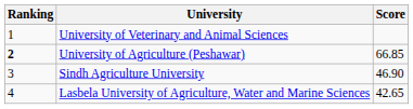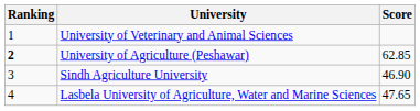 <table class="wikitable sortable">
 <tr>
 <th>Ranking</th>
 <th>University</th>
 <th>Score</th>
 </tr>
 <tr>
 <td>1</td>
 <td><a href='#'>University of Veterinary and Animal Sciences</a></td>
 </tr>
 <tr>
 <td><strong>2</strong></td>
 <td><a href='#'>University of Agriculture (Peshawar)</a></td>
-<td>66.85</td>
+<td>62.85</td>
 </tr>
 <tr>
 <td>3</td>
 <td><a href='#'>Sindh Agriculture University</a></td>
 <td>46.90</td>
 </tr>
 <tr>
 <td>4</td>
 <td><a href='#'>Lasbela University of Agriculture, Water and Marine Sciences</a></td>
-<td>42.65</td>
+<td>47.65</td>
 </tr>
 </table>
